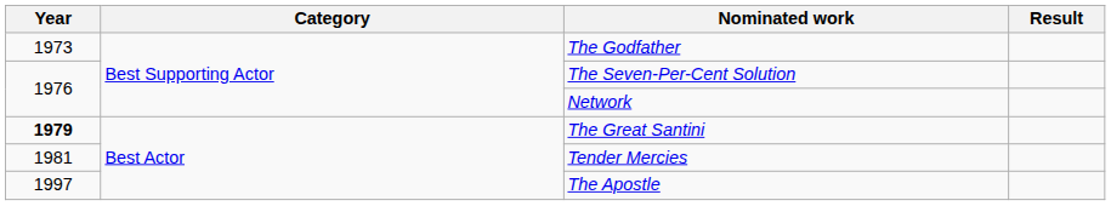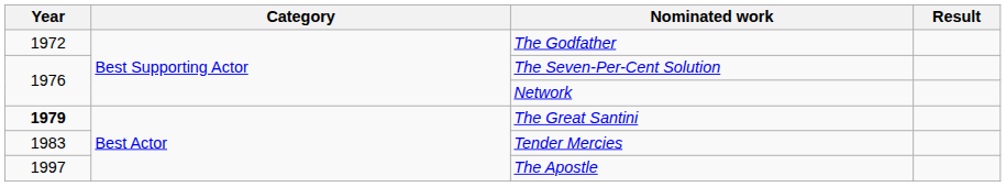 <table class=wikitable>
 <tr>
 <th scope="col" style="width:5em;">Year</th>
 <th scope="col" style="width:26em;">Category</th>
 <th scope="col" style="width:25em;">Nominated work</th>
 <th scope="col" style="width:5em;">Result</th>
 </tr>
 <tr>
-<td style="text-align:center;">1973</td>
+<td style="text-align:center;">1972</td>
 <td rowspan="3"><a href='#'>Best Supporting Actor</a></td>
 <td><em><a href='#'>The Godfather</a></em></td>
 <td></td>
 </tr>
 <tr>
 <td style="text-align:center;", rowspan="2">1976</td>
 <td><em><a href='#'>The Seven-Per-Cent Solution</a></em></td>
 <td></td>
 </tr>
 <tr>
 <td><em><a href='#'>Network</a></em></td>
 <td></td>
 </tr>
 <tr>
 <td style="text-align:center;"><strong>1979</strong></td>
 <td rowspan="3"><a href='#'>Best Actor</a></td>
 <td><em><a href='#'>The Great Santini</a></em></td>
 <td></td>
 </tr>
 <tr>
-<td style="text-align:center;">1981</td>
+<td style="text-align:center;">1983</td>
 <td><em><a href='#'>Tender Mercies</a></em></td>
 <td></td>
 </tr>
 <tr>
 <td style="text-align:center;">1997</td>
 <td><em><a href='#'>The Apostle</a></em></td>
 <td></td>
 </tr>
 </table>
